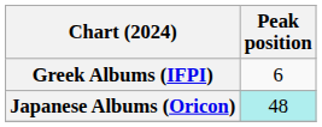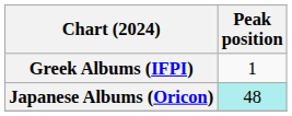 <table class="wikitable sortable plainrowheaders" style="text-align:center">
 <tr>
 <th scope="col">Chart (2024)</th>
 <th scope="col">Peak<br> position</th>
 </tr>
 <tr>
 <th scope="row">Greek Albums (<a href='#'>IFPI</a>)</th>
-<td>6</td>
+<td>1</td>
 </tr>
 <tr>
 <th scope="row">Japanese Albums (<a href='#'>Oricon</a>)</th>
 <td style="background: paleturquoise;">48</td>
 </tr>
 <tr>
 </tr>
 </table>
